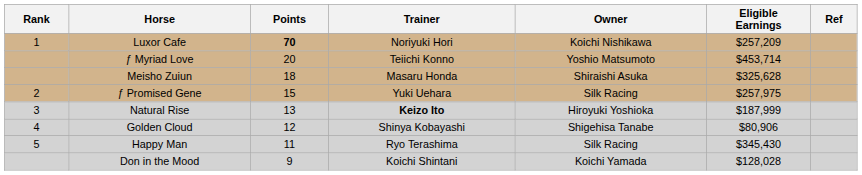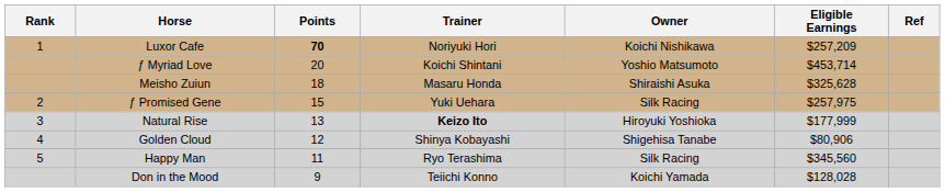 <table class="wikitable" style="text-align:center; width:90%; font-size:90%">
 <tr>
 <th>Rank</th>
 <th>Horse</th>
 <th>Points</th>
 <th>Trainer</th>
 <th>Owner</th>
 <th>Eligible<br>Earnings</th>
 <th>Ref</th>
 </tr>
 <tr style="background:tan">
 <td>1</td>
 <td>Luxor Cafe</td>
 <td><strong>70</strong></td>
 <td>Noriyuki Hori</td>
 <td>Koichi Nishikawa</td>
 <td>$257,209</td>
 <td></td>
 </tr>
 <tr style="background:tan">
 <td></td>
 <td>ƒ Myriad Love</td>
 <td>20</td>
-<td>Teiichi Konno</td>
+<td>Koichi Shintani</td>
 <td>Yoshio Matsumoto</td>
 <td>$453,714</td>
 <td></td>
 </tr>
 <tr style="background:tan">
 <td></td>
 <td>Meisho Zuiun</td>
 <td>18</td>
 <td>Masaru Honda</td>
 <td>Shiraishi Asuka</td>
 <td>$325,628</td>
 <td></td>
 </tr>
 <tr style="background:tan">
 <td>2</td>
 <td>ƒ Promised Gene</td>
 <td>15</td>
 <td>Yuki Uehara</td>
 <td>Silk Racing</td>
 <td>$257,975</td>
 <td></td>
 </tr>
 <tr style="background:lightgray">
 <td>3</td>
 <td>Natural Rise</td>
 <td>13</td>
 <td><strong>Keizo Ito</strong></td>
 <td>Hiroyuki Yoshioka</td>
-<td>$187,999</td>
+<td>$177,999</td>
 <td></td>
 </tr>
 <tr style="background:lightgray">
 <td>4</td>
 <td>Golden Cloud</td>
 <td>12</td>
 <td>Shinya Kobayashi</td>
 <td>Shigehisa Tanabe</td>
 <td>$80,906</td>
 <td></td>
 </tr>
 <tr style="background:lightgray">
 <td>5</td>
 <td>Happy Man</td>
 <td>11</td>
 <td>Ryo Terashima</td>
 <td>Silk Racing</td>
-<td>$345,430</td>
+<td>$345,560</td>
 <td></td>
 </tr>
 <tr style="background:lightgray">
 <td></td>
 <td>Don in the Mood</td>
 <td>9</td>
-<td>Koichi Shintani</td>
+<td>Teiichi Konno</td>
 <td>Koichi Yamada</td>
 <td>$128,028</td>
 <td><br></td>
 </tr>
 </table>
